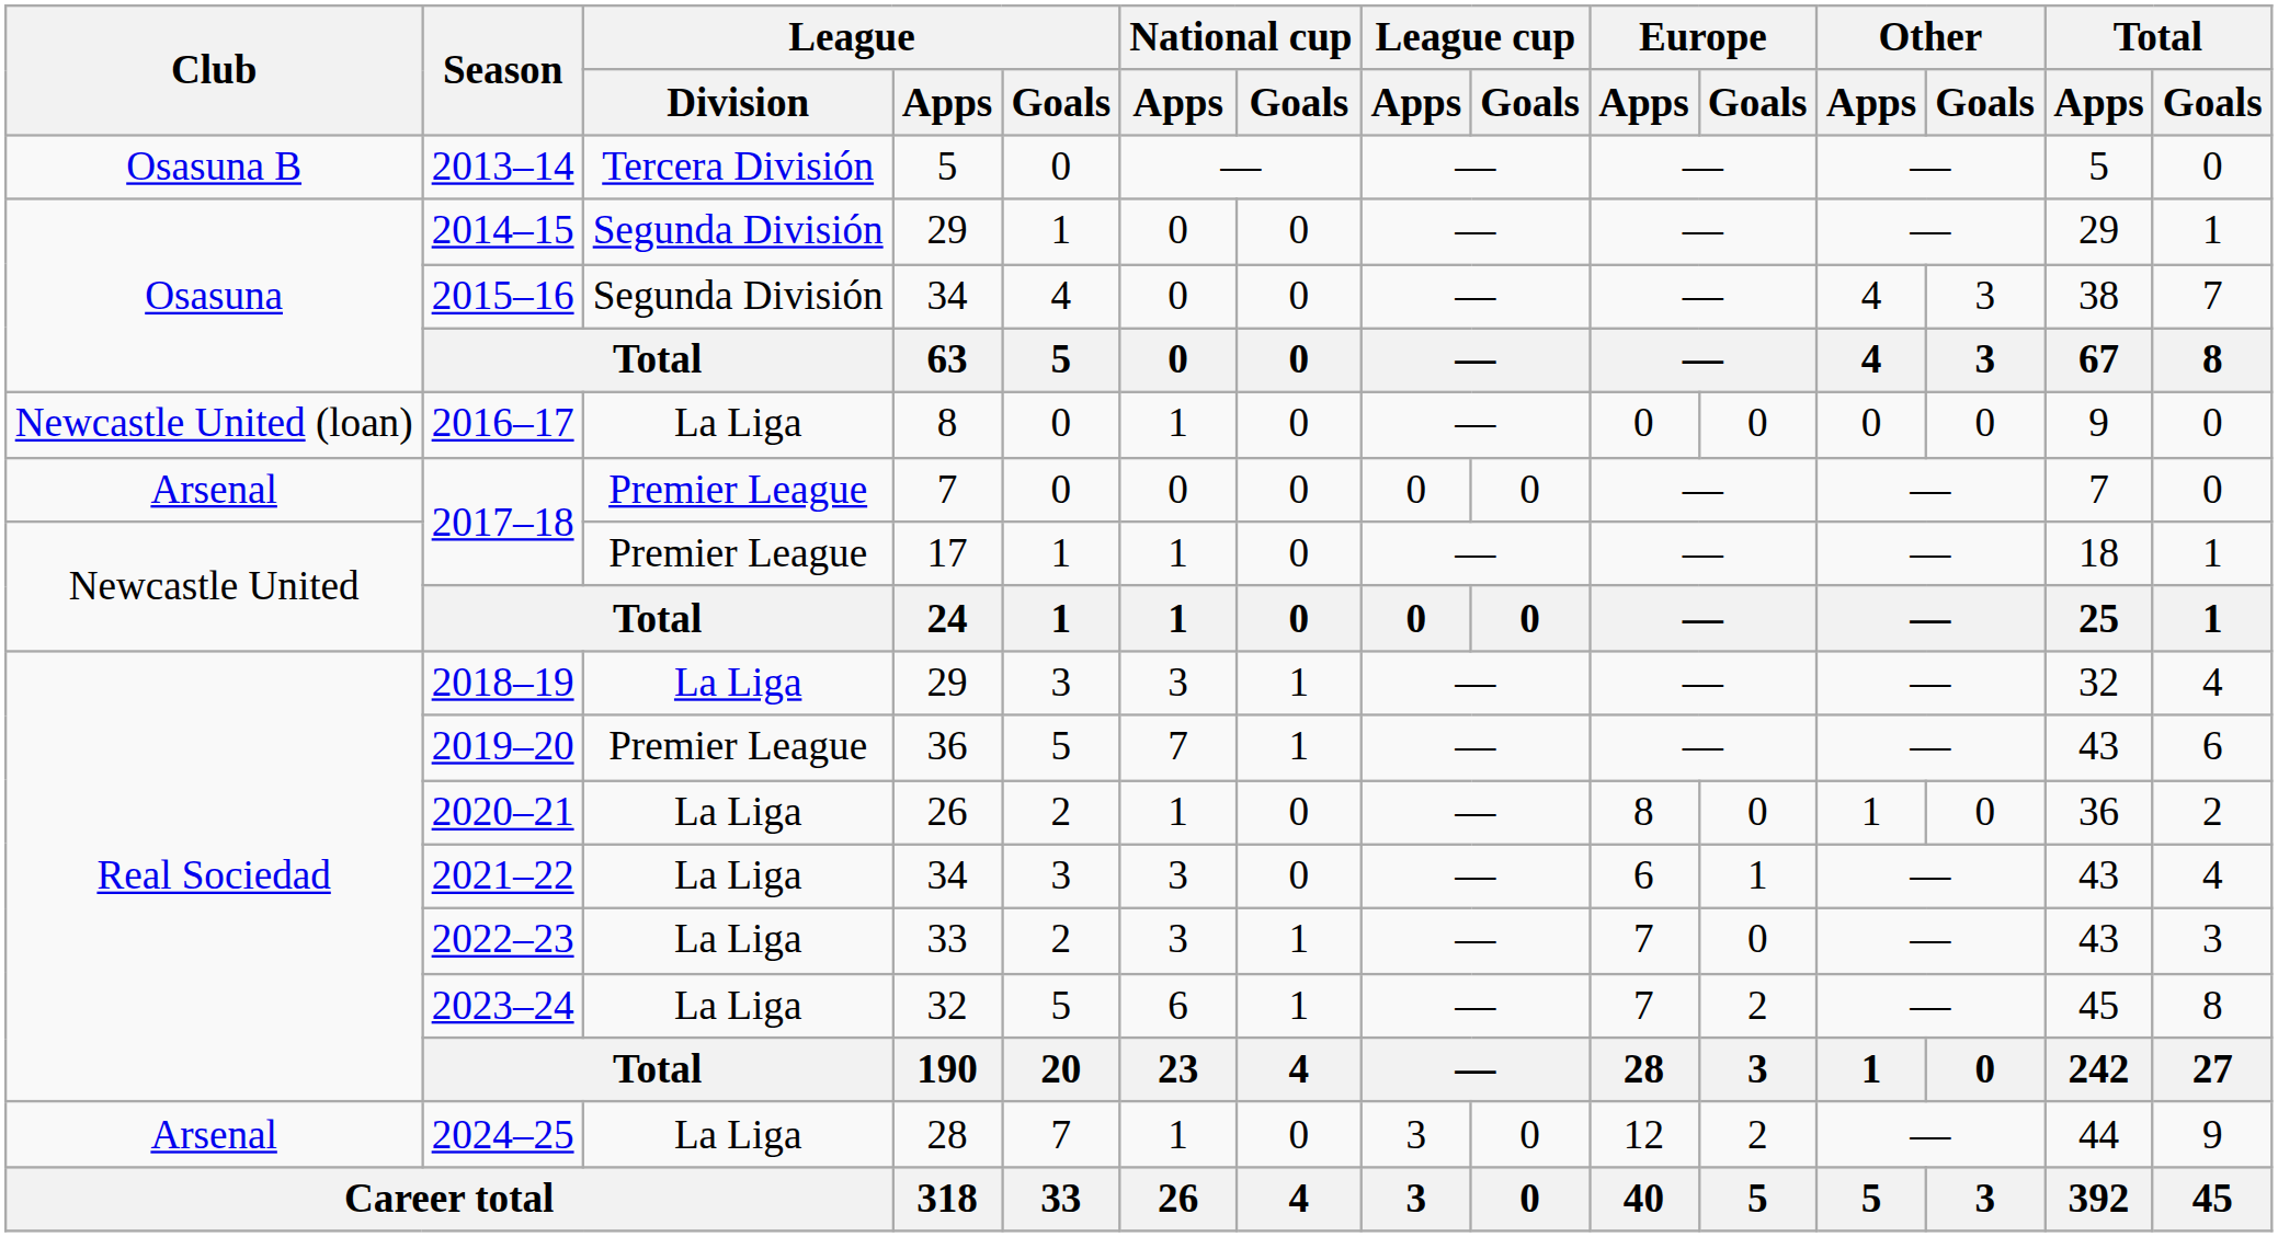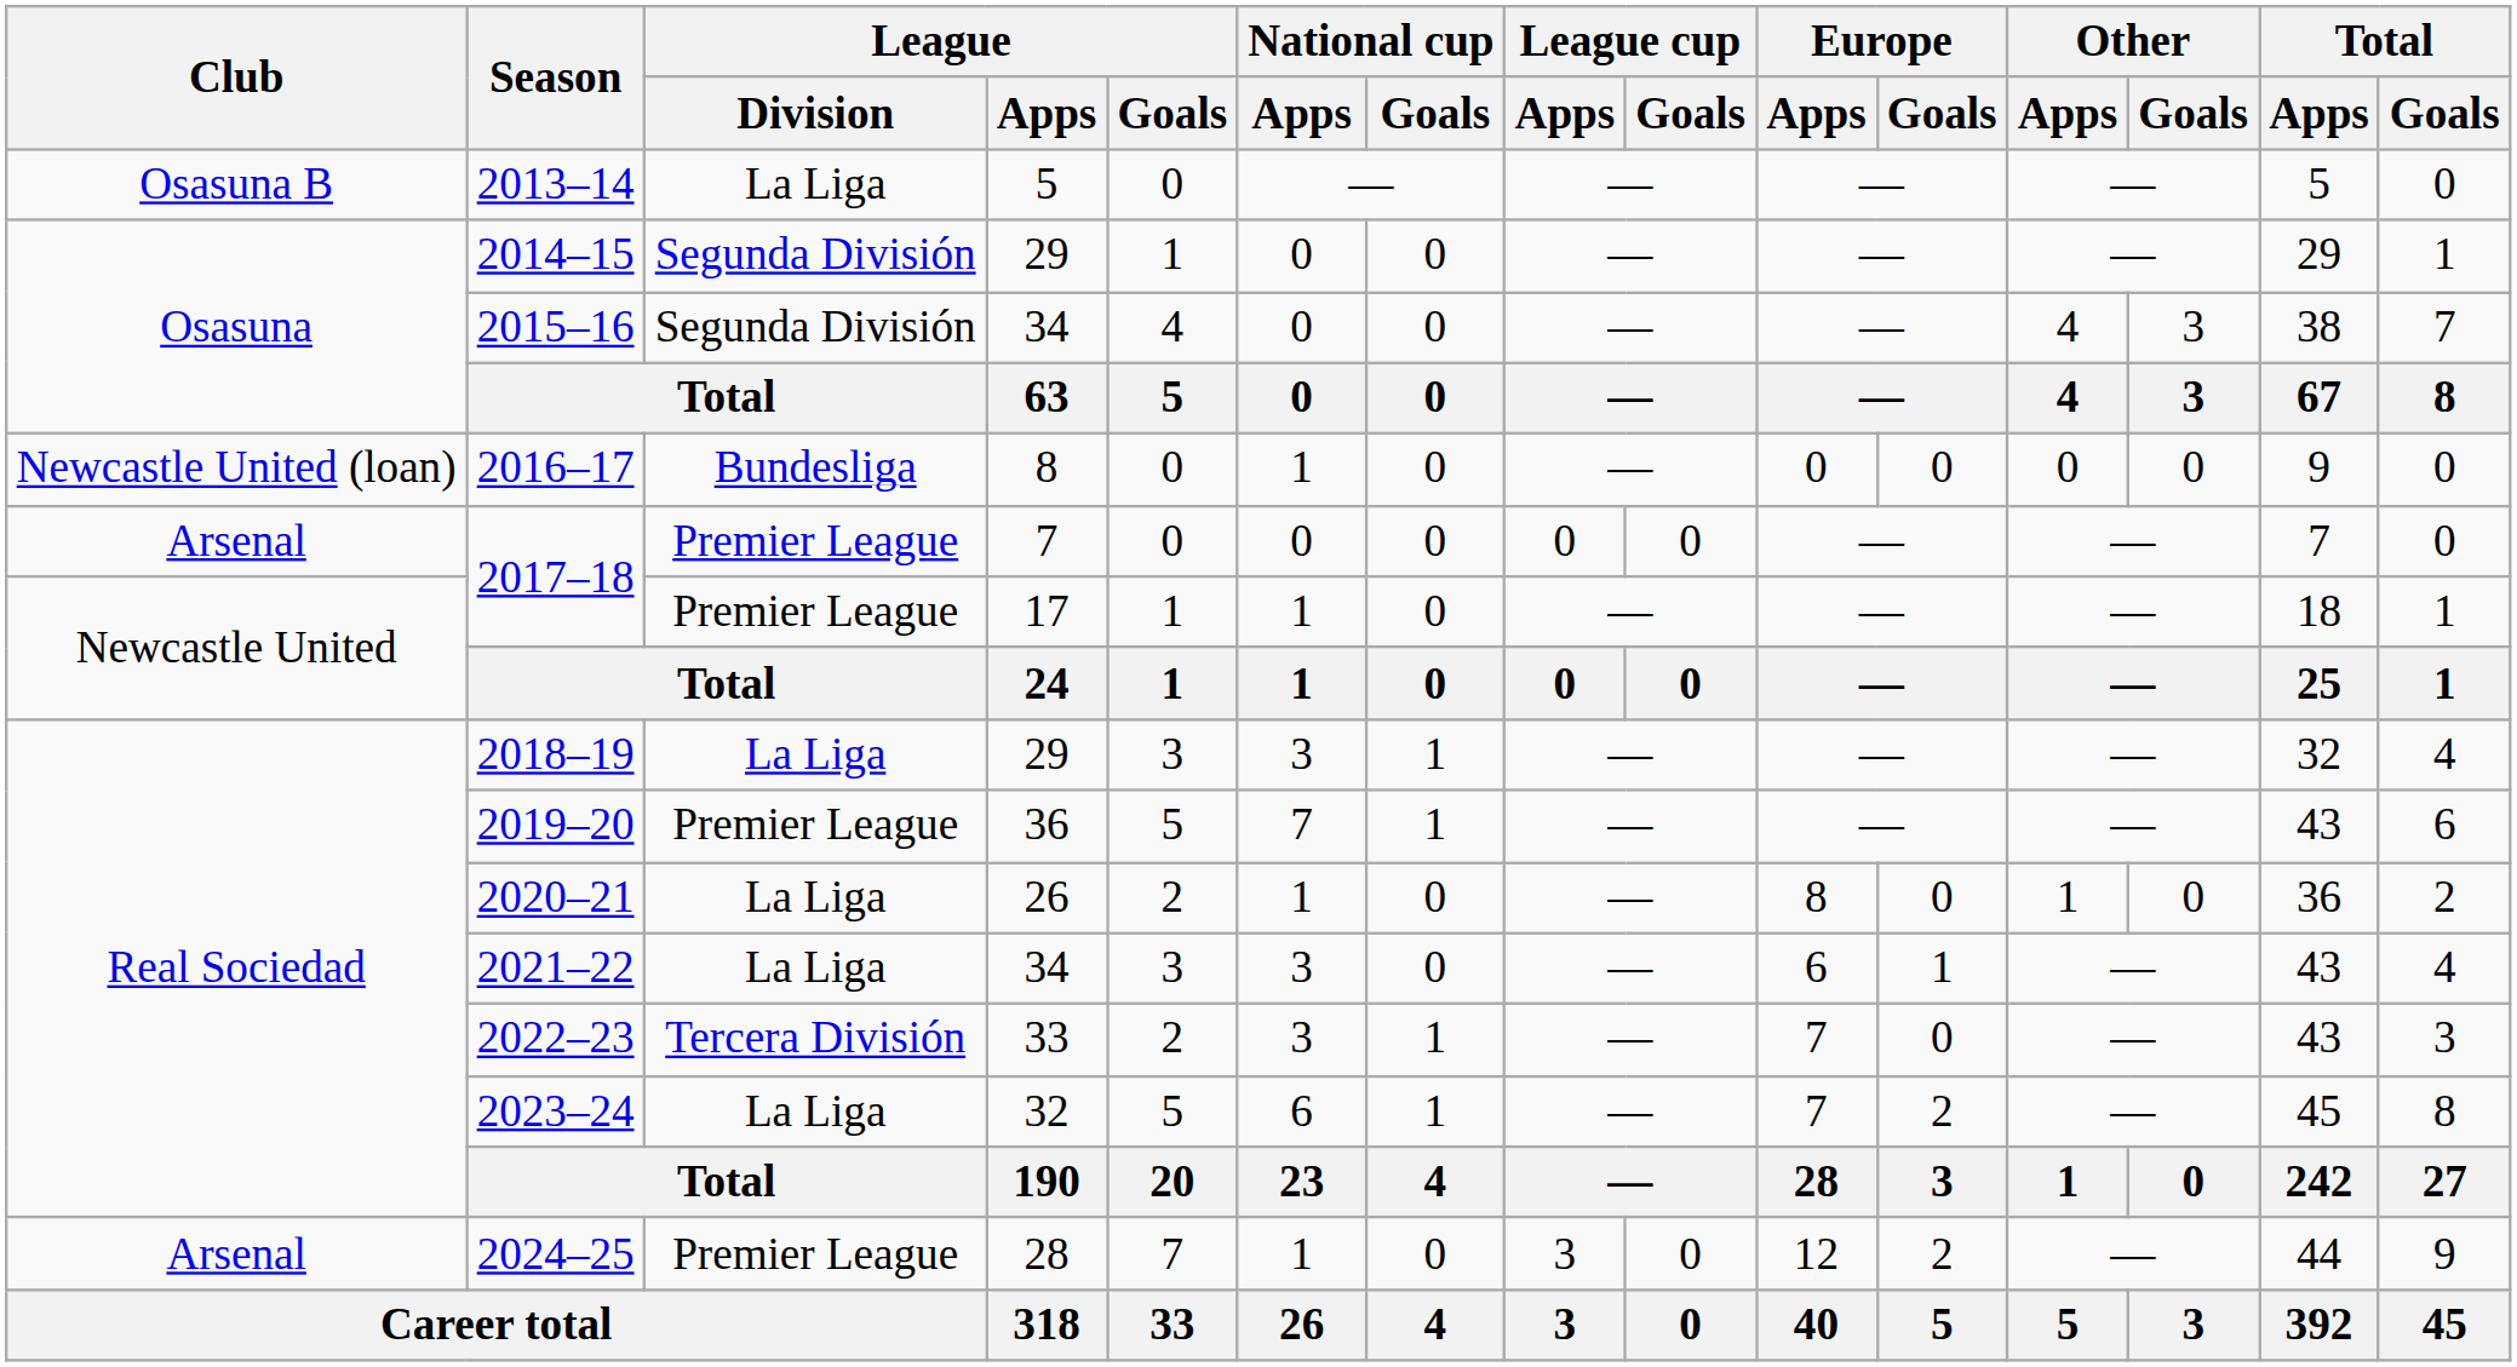 <table class="wikitable" style="text-align: center;">
 <tr>
 <th rowspan="2">Club</th>
 <th rowspan="2">Season</th>
 <th colspan="3">League</th>
 <th colspan="2">National cup</th>
 <th colspan="2">League cup</th>
 <th colspan="2">Europe</th>
 <th colspan="2">Other</th>
 <th colspan="2">Total</th>
 </tr>
 <tr>
 <th>Division</th>
 <th>Apps</th>
 <th>Goals</th>
 <th>Apps</th>
 <th>Goals</th>
 <th>Apps</th>
 <th>Goals</th>
 <th>Apps</th>
 <th>Goals</th>
 <th>Apps</th>
 <th>Goals</th>
 <th>Apps</th>
 <th>Goals</th>
 </tr>
 <tr>
 <td><a href='#'>Osasuna B</a></td>
 <td><a href='#'>2013–14</a></td>
-<td><a href='#'>Tercera División</a></td>
+<td>La Liga</td>
 <td>5</td>
 <td>0</td>
 <td colspan="2">—</td>
 <td colspan="2">—</td>
 <td colspan="2">—</td>
 <td colspan="2">—</td>
 <td>5</td>
 <td>0</td>
 </tr>
 <tr>
 <td rowspan="3"><a href='#'>Osasuna</a></td>
 <td><a href='#'>2014–15</a></td>
 <td><a href='#'>Segunda División</a></td>
 <td>29</td>
 <td>1</td>
 <td>0</td>
 <td>0</td>
 <td colspan="2">—</td>
 <td colspan="2">—</td>
 <td colspan="2">—</td>
 <td>29</td>
 <td>1</td>
 </tr>
 <tr>
 <td><a href='#'>2015–16</a></td>
 <td>Segunda División</td>
 <td>34</td>
 <td>4</td>
 <td>0</td>
 <td>0</td>
 <td colspan="2">—</td>
 <td colspan="2">—</td>
 <td>4</td>
 <td>3</td>
 <td>38</td>
 <td>7</td>
 </tr>
 <tr>
 <th colspan="2">Total</th>
 <th>63</th>
 <th>5</th>
 <th>0</th>
 <th>0</th>
 <th colspan="2">—</th>
 <th colspan="2">—</th>
 <th>4</th>
 <th>3</th>
 <th>67</th>
 <th>8</th>
 </tr>
 <tr>
 <td><a href='#'>Newcastle United</a> (loan)</td>
 <td><a href='#'>2016–17</a></td>
-<td>La Liga</td>
+<td><a href='#'>Bundesliga</a></td>
 <td>8</td>
 <td>0</td>
 <td>1</td>
 <td>0</td>
 <td colspan="2">—</td>
 <td>0</td>
 <td>0</td>
 <td>0</td>
 <td>0</td>
 <td>9</td>
 <td>0</td>
 </tr>
 <tr>
 <td><a href='#'>Arsenal</a></td>
 <td rowspan="2"><a href='#'>2017–18</a></td>
 <td><a href='#'>Premier League</a></td>
 <td>7</td>
 <td>0</td>
 <td>0</td>
 <td>0</td>
 <td>0</td>
 <td>0</td>
 <td colspan="2">—</td>
 <td colspan="2">—</td>
 <td>7</td>
 <td>0</td>
 </tr>
 <tr>
 <td rowspan="2">Newcastle United</td>
 <td>Premier League</td>
 <td>17</td>
 <td>1</td>
 <td>1</td>
 <td>0</td>
 <td colspan="2">—</td>
 <td colspan="2">—</td>
 <td colspan="2">—</td>
 <td>18</td>
 <td>1</td>
 </tr>
 <tr>
 <th colspan="2">Total</th>
 <th>24</th>
 <th>1</th>
 <th>1</th>
 <th>0</th>
 <th>0</th>
 <th>0</th>
 <th colspan="2">—</th>
 <th colspan="2">—</th>
 <th>25</th>
 <th>1</th>
 </tr>
 <tr>
 <td rowspan="7"><a href='#'>Real Sociedad</a></td>
 <td><a href='#'>2018–19</a></td>
 <td><a href='#'>La Liga</a></td>
 <td>29</td>
 <td>3</td>
 <td>3</td>
 <td>1</td>
 <td colspan="2">—</td>
 <td colspan="2">—</td>
 <td colspan="2">—</td>
 <td>32</td>
 <td>4</td>
 </tr>
 <tr>
 <td><a href='#'>2019–20</a></td>
 <td>Premier League</td>
 <td>36</td>
 <td>5</td>
 <td>7</td>
 <td>1</td>
 <td colspan="2">—</td>
 <td colspan="2">—</td>
 <td colspan="2">—</td>
 <td>43</td>
 <td>6</td>
 </tr>
 <tr>
 <td><a href='#'>2020–21</a></td>
 <td>La Liga</td>
 <td>26</td>
 <td>2</td>
 <td>1</td>
 <td>0</td>
 <td colspan="2">—</td>
 <td>8</td>
 <td>0</td>
 <td>1</td>
 <td>0</td>
 <td>36</td>
 <td>2</td>
 </tr>
 <tr>
 <td><a href='#'>2021–22</a></td>
 <td>La Liga</td>
 <td>34</td>
 <td>3</td>
 <td>3</td>
 <td>0</td>
 <td colspan="2">—</td>
 <td>6</td>
 <td>1</td>
 <td colspan="2">—</td>
 <td>43</td>
 <td>4</td>
 </tr>
 <tr>
 <td><a href='#'>2022–23</a></td>
-<td>La Liga</td>
+<td><a href='#'>Tercera División</a></td>
 <td>33</td>
 <td>2</td>
 <td>3</td>
 <td>1</td>
 <td colspan="2">—</td>
 <td>7</td>
 <td>0</td>
 <td colspan="2">—</td>
 <td>43</td>
 <td>3</td>
 </tr>
 <tr>
 <td><a href='#'>2023–24</a></td>
 <td>La Liga</td>
 <td>32</td>
 <td>5</td>
 <td>6</td>
 <td>1</td>
 <td colspan="2">—</td>
 <td>7</td>
 <td>2</td>
 <td colspan="2">—</td>
 <td>45</td>
 <td>8</td>
 </tr>
 <tr>
 <th colspan=2>Total</th>
 <th>190</th>
 <th>20</th>
 <th>23</th>
 <th>4</th>
 <th colspan="2">—</th>
 <th>28</th>
 <th>3</th>
 <th>1</th>
 <th>0</th>
 <th>242</th>
 <th>27</th>
 </tr>
 <tr>
 <td><a href='#'>Arsenal</a></td>
 <td><a href='#'>2024–25</a></td>
-<td>La Liga</td>
+<td>Premier League</td>
 <td>28</td>
 <td>7</td>
 <td>1</td>
 <td>0</td>
 <td>3</td>
 <td>0</td>
 <td>12</td>
 <td>2</td>
 <td colspan="2">—</td>
 <td>44</td>
 <td>9</td>
 </tr>
 <tr>
 <th colspan="3">Career total</th>
 <th>318</th>
 <th>33</th>
 <th>26</th>
 <th>4</th>
 <th>3</th>
 <th>0</th>
 <th>40</th>
 <th>5</th>
 <th>5</th>
 <th>3</th>
 <th>392</th>
 <th>45</th>
 </tr>
 </table>
